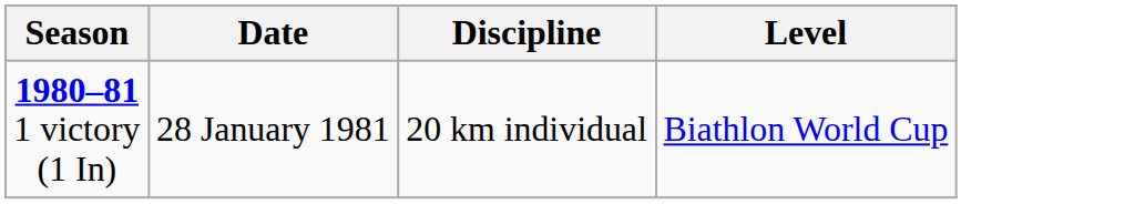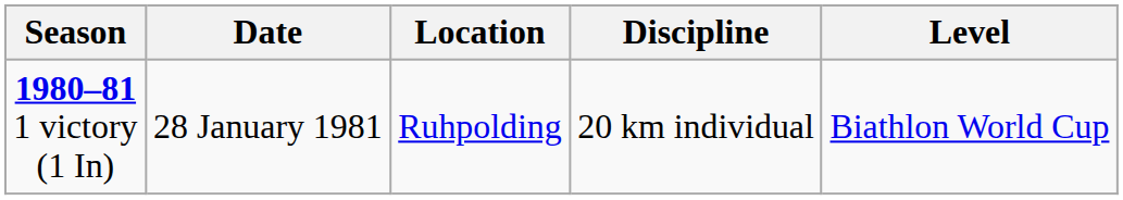 <table class="wikitable">
 <tr>
 <th>Season</th>
 <th>Date</th>
+<th>Location</th>
 <th>Discipline</th>
 <th>Level</th>
 </tr>
 <tr>
 <td rowspan="1" style="text-align:center;"><strong><a href='#'>1980–81</a></strong> <br> 1 victory <br> (1 In)</td>
 <td>28 January 1981</td>
+<td> <a href='#'>Ruhpolding</a></td>
 <td>20 km individual</td>
 <td><a href='#'>Biathlon World Cup</a></td>
 </tr>
 </table>
